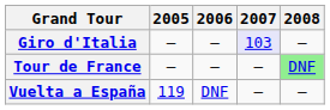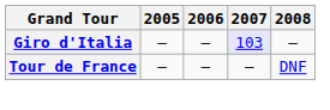 <table class="wikitable plainrowheaders">
 <tr>
 <th>Grand Tour</th>
 <th scope="col">2005</th>
 <th scope="col">2006</th>
 <th scope="col">2007</th>
 <th scope="col">2008</th>
 </tr>
 <tr style="text-align:center;">
 <th scope="row"> <a href='#'>Giro d'Italia</a></th>
 <td>—</td>
 <td>—</td>
 <td style="background: lavender; text-align:center;"><a href='#'>103</a></td>
 <td>—</td>
 </tr>
 <tr style="text-align:center;">
 <th scope="row"> <a href='#'>Tour de France</a></th>
 <td>—</td>
 <td>—</td>
 <td>—</td>
-<td style="background: lightgreen; text-align:center;"><a href='#'>DNF</a></td>
-</tr>
-<tr style="text-align:center;">
-<th scope="row"> <a href='#'>Vuelta a España</a></th>
-<td style="text-align:center;"><a href='#'>119</a></td>
 <td style="text-align:center;"><a href='#'>DNF</a></td>
-<td>—</td>
-<td>—</td>
 </tr>
 </table>
